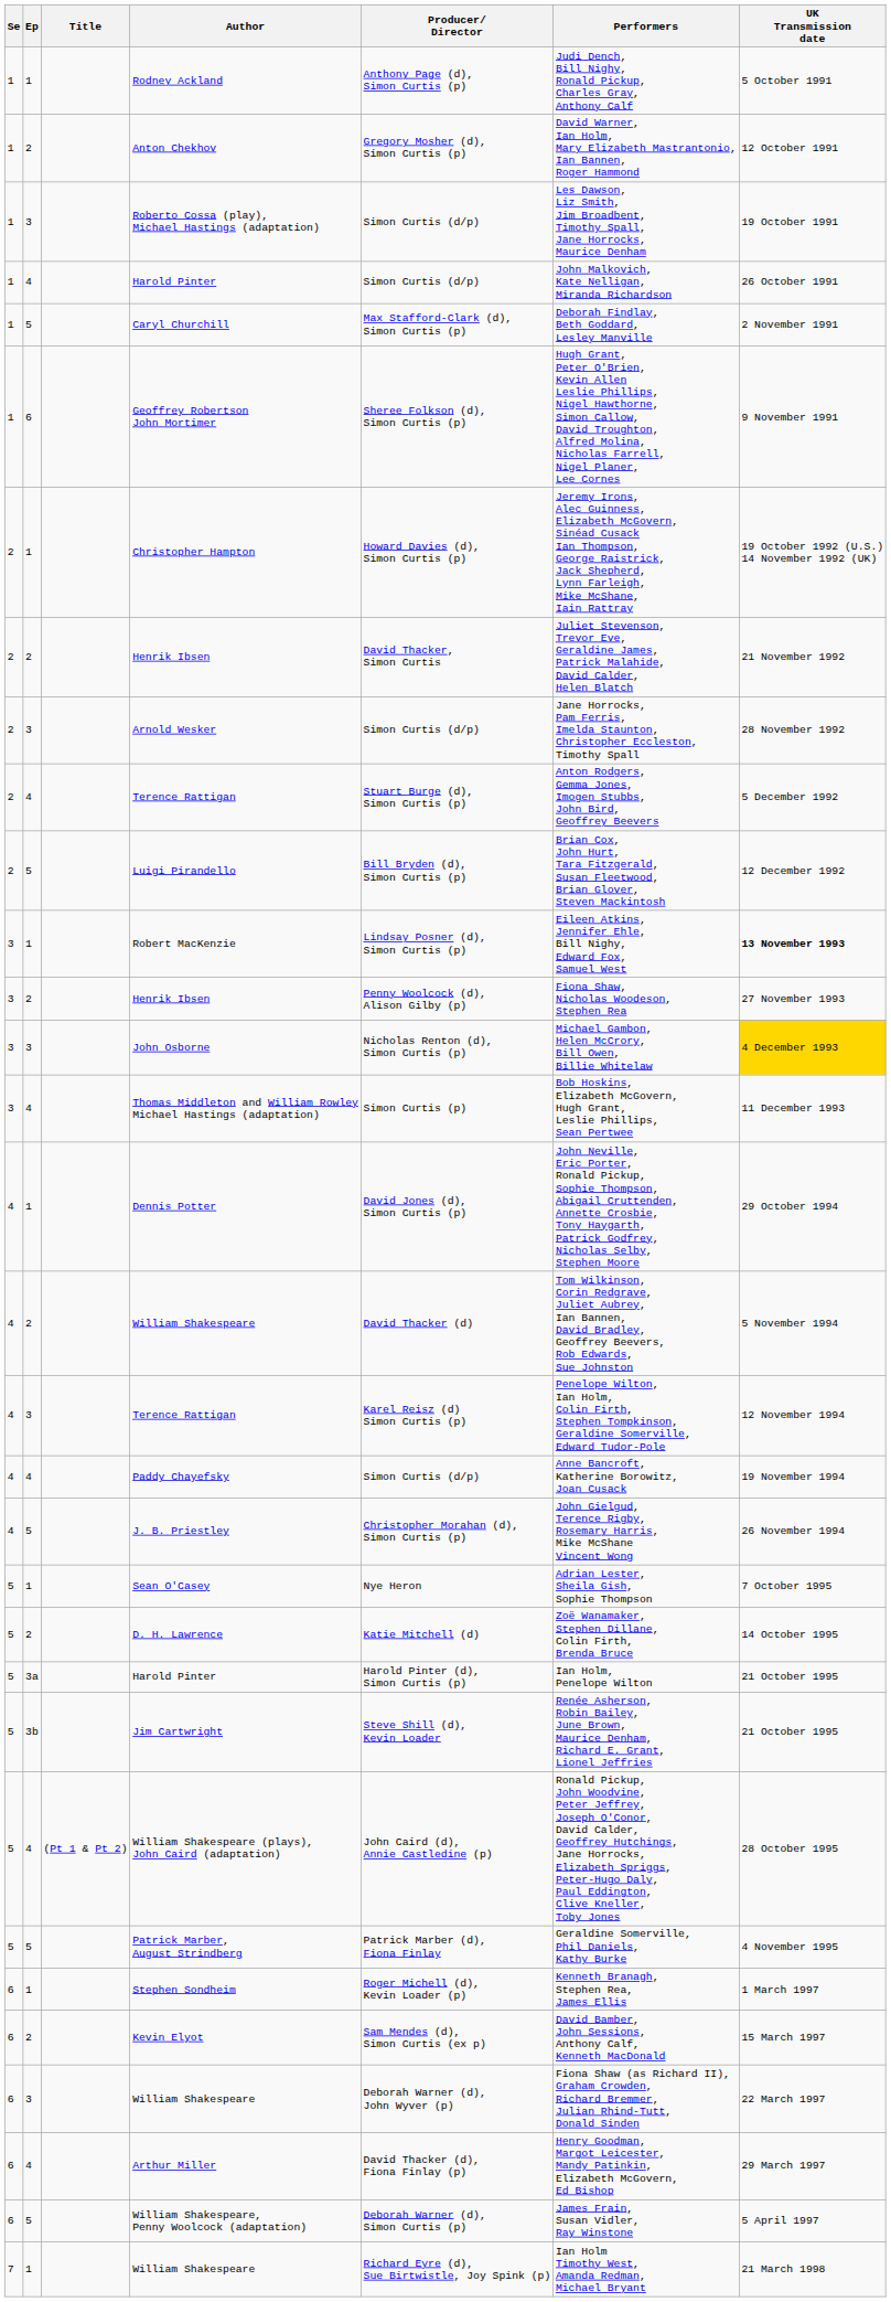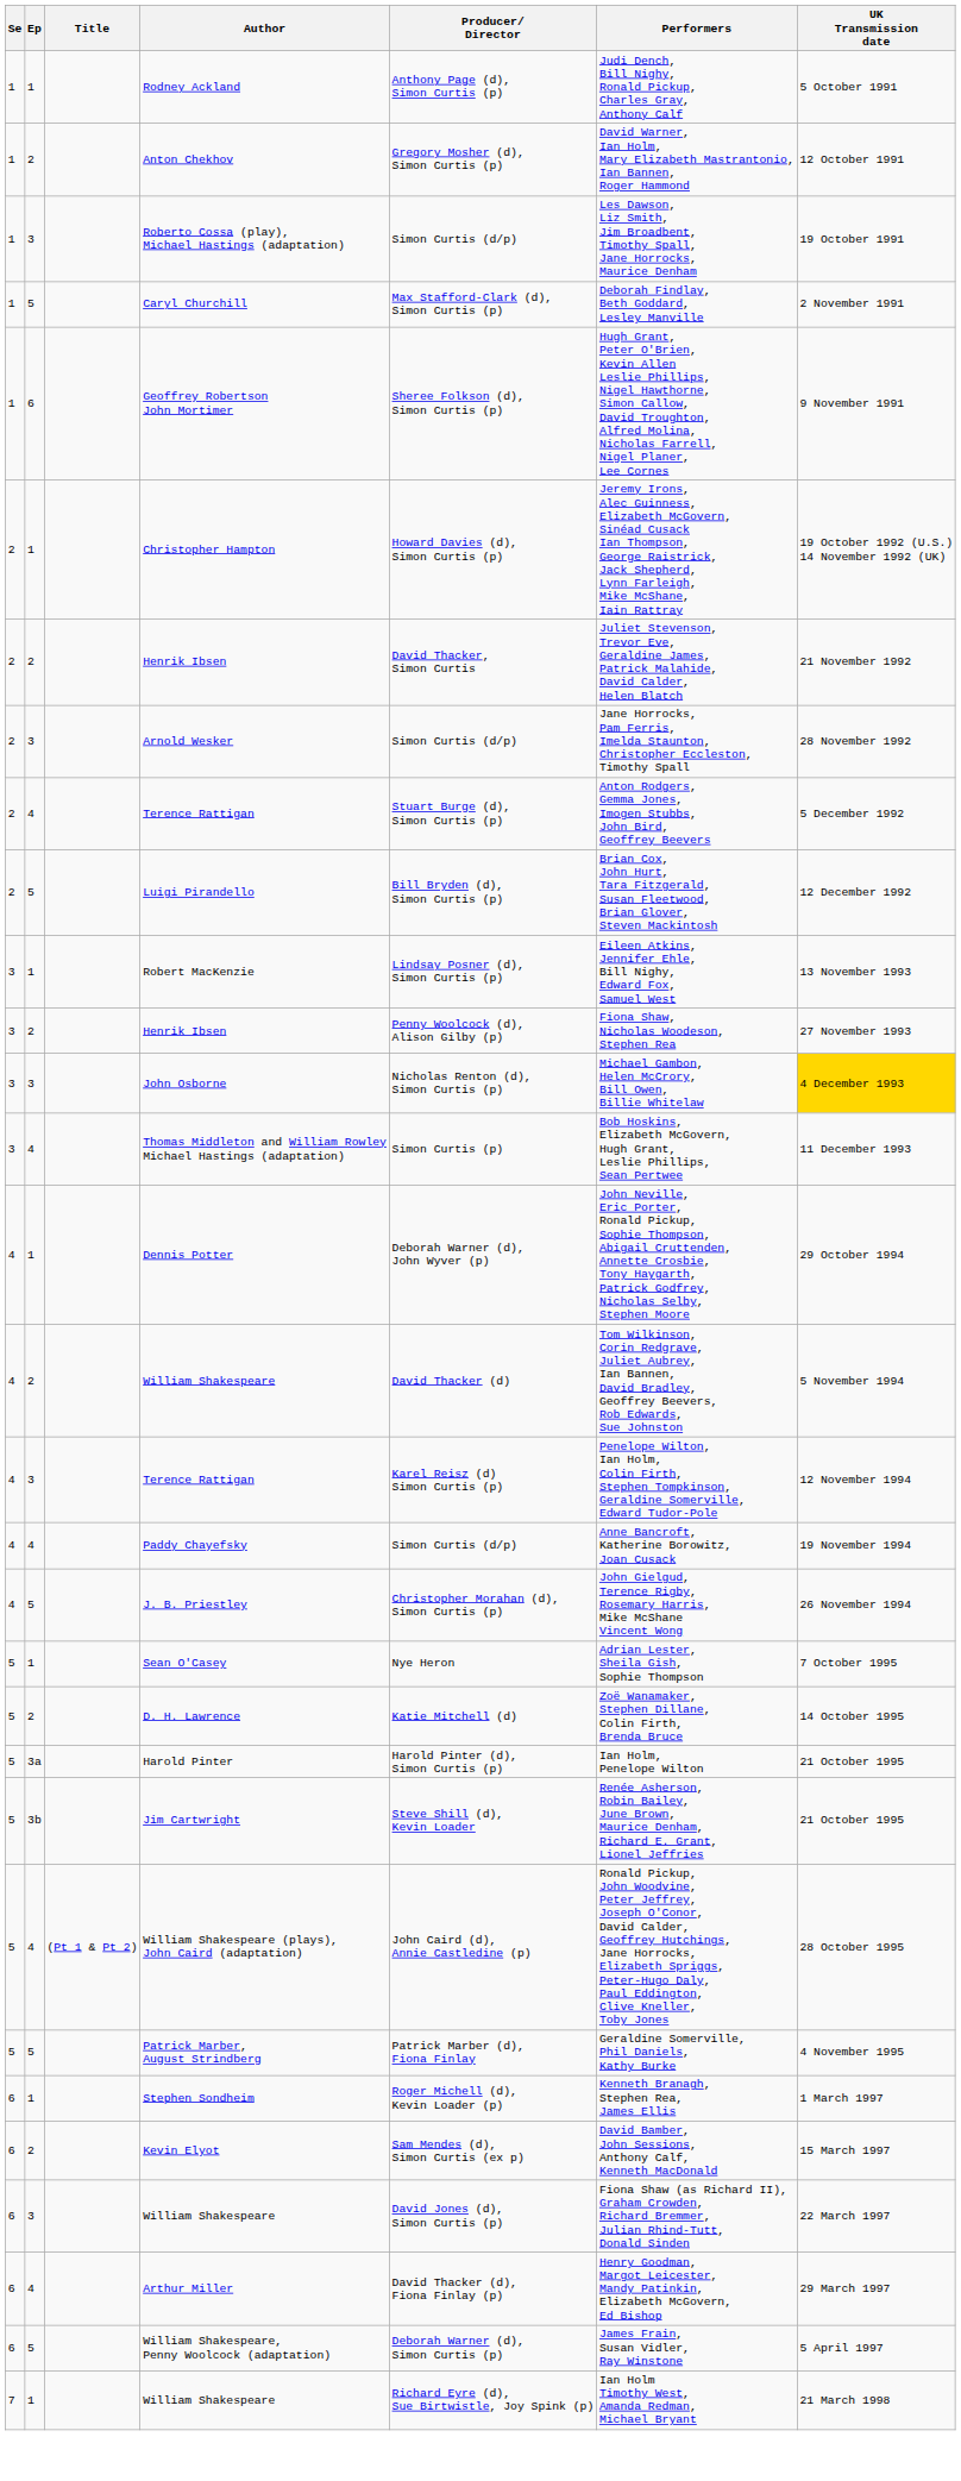 <table class="wikitable" style="text-align:left;">
 <tr>
 <th>Se</th>
 <th>Ep</th>
 <th>Title</th>
 <th>Author</th>
 <th>Producer/<br>Director</th>
 <th>Performers</th>
 <th>UK<br>Transmission<br>date</th>
 </tr>
 <tr>
 <td>1</td>
 <td>1</td>
 <td><em></em></td>
 <td><a href='#'>Rodney Ackland</a></td>
 <td><a href='#'>Anthony Page</a> (d),<br><a href='#'>Simon Curtis</a> (p)</td>
 <td><a href='#'>Judi Dench</a>,<br><a href='#'>Bill Nighy</a>,<br><a href='#'>Ronald Pickup</a>,<br><a href='#'>Charles Gray</a>,<br><a href='#'>Anthony Calf</a></td>
 <td>5 October 1991</td>
 </tr>
 <tr>
 <td>1</td>
 <td>2</td>
 <td><em></em></td>
 <td><a href='#'>Anton Chekhov</a></td>
 <td><a href='#'>Gregory Mosher</a> (d),<br>Simon Curtis (p)</td>
 <td><a href='#'>David Warner</a>,<br><a href='#'>Ian Holm</a>,<br><a href='#'>Mary Elizabeth Mastrantonio</a>,<br><a href='#'>Ian Bannen</a>,<br><a href='#'>Roger Hammond</a></td>
 <td>12 October 1991</td>
 </tr>
 <tr>
 <td>1</td>
 <td>3</td>
 <td><em></em></td>
 <td><a href='#'>Roberto Cossa</a> (play),<br><a href='#'>Michael Hastings</a> (adaptation)</td>
 <td>Simon Curtis (d/p)</td>
 <td><a href='#'>Les Dawson</a>,<br><a href='#'>Liz Smith</a>,<br><a href='#'>Jim Broadbent</a>,<br><a href='#'>Timothy Spall</a>,<br><a href='#'>Jane Horrocks</a>,<br><a href='#'>Maurice Denham</a></td>
 <td>19 October 1991</td>
-</tr>
-<tr>
-<td>1</td>
-<td>4</td>
-<td><em></em></td>
-<td><a href='#'>Harold Pinter</a></td>
-<td>Simon Curtis (d/p)</td>
-<td><a href='#'>John Malkovich</a>,<br><a href='#'>Kate Nelligan</a>,<br><a href='#'>Miranda Richardson</a></td>
-<td>26 October 1991</td>
 </tr>
 <tr>
 <td>1</td>
 <td>5</td>
 <td><em></em></td>
 <td><a href='#'>Caryl Churchill</a></td>
 <td><a href='#'>Max Stafford-Clark</a> (d),<br>Simon Curtis (p)</td>
 <td><a href='#'>Deborah Findlay</a>,<br><a href='#'>Beth Goddard</a>,<br><a href='#'>Lesley Manville</a></td>
 <td>2 November 1991</td>
 </tr>
 <tr>
 <td>1</td>
 <td>6</td>
 <td><em></em></td>
 <td><a href='#'>Geoffrey Robertson</a><br><a href='#'>John Mortimer</a></td>
 <td><a href='#'>Sheree Folkson</a> (d),<br>Simon Curtis (p)</td>
 <td><a href='#'>Hugh Grant</a>,<br><a href='#'>Peter O'Brien</a>,<br><a href='#'>Kevin Allen</a><br><a href='#'>Leslie Phillips</a>,<br><a href='#'>Nigel Hawthorne</a>,<br><a href='#'>Simon Callow</a>,<br><a href='#'>David Troughton</a>,<br><a href='#'>Alfred Molina</a>,<br><a href='#'>Nicholas Farrell</a>,<br><a href='#'>Nigel Planer</a>,<br><a href='#'>Lee Cornes</a></td>
 <td>9 November 1991</td>
 </tr>
 <tr>
 <td>2</td>
 <td>1</td>
 <td><em></em></td>
 <td><a href='#'>Christopher Hampton</a></td>
 <td><a href='#'>Howard Davies</a> (d),<br>Simon Curtis (p)</td>
 <td><a href='#'>Jeremy Irons</a>,<br><a href='#'>Alec Guinness</a>,<br><a href='#'>Elizabeth McGovern</a>,<br><a href='#'>Sinéad Cusack</a><br><a href='#'>Ian Thompson</a>,<br><a href='#'>George Raistrick</a>,<br><a href='#'>Jack Shepherd</a>,<br><a href='#'>Lynn Farleigh</a>,<br><a href='#'>Mike McShane</a>,<br><a href='#'>Iain Rattray</a></td>
 <td>19 October 1992 (U.S.)<br>14 November 1992 (UK)</td>
 </tr>
 <tr>
 <td>2</td>
 <td>2</td>
 <td><em></em></td>
 <td><a href='#'>Henrik Ibsen</a></td>
 <td><a href='#'>David Thacker</a>,<br>Simon Curtis</td>
 <td><a href='#'>Juliet Stevenson</a>,<br><a href='#'>Trevor Eve</a>,<br><a href='#'>Geraldine James</a>,<br><a href='#'>Patrick Malahide</a>,<br><a href='#'>David Calder</a>,<br><a href='#'>Helen Blatch</a></td>
 <td>21 November 1992</td>
 </tr>
 <tr>
 <td>2</td>
 <td>3</td>
 <td><em></em></td>
 <td><a href='#'>Arnold Wesker</a></td>
 <td>Simon Curtis (d/p)</td>
 <td>Jane Horrocks,<br><a href='#'>Pam Ferris</a>,<br><a href='#'>Imelda Staunton</a>,<br><a href='#'>Christopher Eccleston</a>,<br>Timothy Spall</td>
 <td>28 November 1992</td>
 </tr>
 <tr>
 <td>2</td>
 <td>4</td>
 <td><em></em></td>
 <td><a href='#'>Terence Rattigan</a></td>
 <td><a href='#'>Stuart Burge</a> (d),<br>Simon Curtis (p)</td>
 <td><a href='#'>Anton Rodgers</a>,<br><a href='#'>Gemma Jones</a>,<br><a href='#'>Imogen Stubbs</a>,<br><a href='#'>John Bird</a>,<br><a href='#'>Geoffrey Beevers</a></td>
 <td>5 December 1992</td>
 </tr>
 <tr>
 <td>2</td>
 <td>5</td>
 <td><em></em></td>
 <td><a href='#'>Luigi Pirandello</a></td>
 <td><a href='#'>Bill Bryden</a> (d),<br>Simon Curtis (p)</td>
 <td><a href='#'>Brian Cox</a>,<br><a href='#'>John Hurt</a>,<br><a href='#'>Tara Fitzgerald</a>,<br><a href='#'>Susan Fleetwood</a>,<br><a href='#'>Brian Glover</a>,<br><a href='#'>Steven Mackintosh</a></td>
 <td>12 December 1992</td>
 </tr>
 <tr>
 <td>3</td>
 <td>1</td>
 <td><em></em></td>
 <td>Robert MacKenzie</td>
 <td><a href='#'>Lindsay Posner</a> (d),<br>Simon Curtis (p)</td>
 <td><a href='#'>Eileen Atkins</a>,<br><a href='#'>Jennifer Ehle</a>,<br>Bill Nighy,<br><a href='#'>Edward Fox</a>,<br><a href='#'>Samuel West</a></td>
-<td><strong>13 November 1993</strong></td>
+<td>13 November 1993</td>
 </tr>
 <tr>
 <td>3</td>
 <td>2</td>
 <td><em></em></td>
 <td><a href='#'>Henrik Ibsen</a></td>
 <td><a href='#'>Penny Woolcock</a> (d),<br>Alison Gilby (p)</td>
 <td><a href='#'>Fiona Shaw</a>,<br><a href='#'>Nicholas Woodeson</a>,<br><a href='#'>Stephen Rea</a></td>
 <td>27 November 1993</td>
 </tr>
 <tr>
 <td>3</td>
 <td>3</td>
 <td><em></em></td>
 <td><a href='#'>John Osborne</a></td>
 <td>Nicholas Renton (d),<br>Simon Curtis (p)</td>
 <td><a href='#'>Michael Gambon</a>,<br><a href='#'>Helen McCrory</a>,<br><a href='#'>Bill Owen</a>,<br><a href='#'>Billie Whitelaw</a></td>
 <td style="background: gold;">4 December 1993</td>
 </tr>
 <tr>
 <td>3</td>
 <td>4</td>
 <td><em></em></td>
 <td><a href='#'>Thomas Middleton</a> and <a href='#'>William Rowley</a><br>Michael Hastings (adaptation)</td>
 <td>Simon Curtis (p)</td>
 <td><a href='#'>Bob Hoskins</a>,<br>Elizabeth McGovern,<br>Hugh Grant,<br>Leslie Phillips,<br><a href='#'>Sean Pertwee</a></td>
 <td>11 December 1993</td>
 </tr>
 <tr>
 <td>4</td>
 <td>1</td>
 <td><em></em></td>
 <td><a href='#'>Dennis Potter</a></td>
-<td><a href='#'>David Jones</a> (d),<br>Simon Curtis (p)</td>
+<td>Deborah Warner (d),<br>John Wyver (p)</td>
 <td><a href='#'>John Neville</a>,<br><a href='#'>Eric Porter</a>,<br>Ronald Pickup,<br><a href='#'>Sophie Thompson</a>,<br><a href='#'>Abigail Cruttenden</a>,<br><a href='#'>Annette Crosbie</a>,<br><a href='#'>Tony Haygarth</a>,<br><a href='#'>Patrick Godfrey</a>,<br><a href='#'>Nicholas Selby</a>,<br><a href='#'>Stephen Moore</a></td>
 <td>29 October 1994</td>
 </tr>
 <tr>
 <td>4</td>
 <td>2</td>
 <td><em></em></td>
 <td><a href='#'>William Shakespeare</a></td>
 <td><a href='#'>David Thacker</a> (d)</td>
 <td><a href='#'>Tom Wilkinson</a>,<br><a href='#'>Corin Redgrave</a>,<br><a href='#'>Juliet Aubrey</a>,<br>Ian Bannen,<br><a href='#'>David Bradley</a>,<br>Geoffrey Beevers,<br><a href='#'>Rob Edwards</a>,<br><a href='#'>Sue Johnston</a></td>
 <td>5 November 1994</td>
 </tr>
 <tr>
 <td>4</td>
 <td>3</td>
 <td><em></em></td>
 <td><a href='#'>Terence Rattigan</a></td>
 <td><a href='#'>Karel Reisz</a> (d)<br>Simon Curtis (p)</td>
 <td><a href='#'>Penelope Wilton</a>,<br>Ian Holm,<br><a href='#'>Colin Firth</a>,<br><a href='#'>Stephen Tompkinson</a>,<br><a href='#'>Geraldine Somerville</a>,<br><a href='#'>Edward Tudor-Pole</a></td>
 <td>12 November 1994</td>
 </tr>
 <tr>
 <td>4</td>
 <td>4</td>
 <td><em></em></td>
 <td><a href='#'>Paddy Chayefsky</a></td>
 <td>Simon Curtis (d/p)</td>
 <td><a href='#'>Anne Bancroft</a>,<br>Katherine Borowitz,<br><a href='#'>Joan Cusack</a></td>
 <td>19 November 1994</td>
 </tr>
 <tr>
 <td>4</td>
 <td>5</td>
 <td><em></em></td>
 <td><a href='#'>J. B. Priestley</a></td>
 <td><a href='#'>Christopher Morahan</a> (d),<br>Simon Curtis (p)</td>
 <td><a href='#'>John Gielgud</a>,<br><a href='#'>Terence Rigby</a>,<br><a href='#'>Rosemary Harris</a>,<br>Mike McShane<br><a href='#'>Vincent Wong</a></td>
 <td>26 November 1994</td>
 </tr>
 <tr>
 <td>5</td>
 <td>1</td>
 <td><em></em></td>
 <td><a href='#'>Sean O'Casey</a></td>
 <td>Nye Heron</td>
 <td><a href='#'>Adrian Lester</a>,<br><a href='#'>Sheila Gish</a>,<br>Sophie Thompson</td>
 <td>7 October 1995</td>
 </tr>
 <tr>
 <td>5</td>
 <td>2</td>
 <td><em></em></td>
 <td><a href='#'>D. H. Lawrence</a></td>
 <td><a href='#'>Katie Mitchell</a> (d)</td>
 <td><a href='#'>Zoë Wanamaker</a>,<br><a href='#'>Stephen Dillane</a>,<br>Colin Firth,<br><a href='#'>Brenda Bruce</a></td>
 <td>14 October 1995</td>
 </tr>
 <tr>
 <td>5</td>
 <td>3a</td>
 <td><em></em></td>
 <td>Harold Pinter</td>
 <td>Harold Pinter (d),<br>Simon Curtis (p)</td>
 <td>Ian Holm,<br>Penelope Wilton</td>
 <td>21 October 1995</td>
 </tr>
 <tr>
 <td>5</td>
 <td>3b</td>
 <td><em></em></td>
 <td><a href='#'>Jim Cartwright</a></td>
 <td><a href='#'>Steve Shill</a> (d),<br><a href='#'>Kevin Loader</a></td>
 <td><a href='#'>Renée Asherson</a>,<br><a href='#'>Robin Bailey</a>,<br><a href='#'>June Brown</a>,<br><a href='#'>Maurice Denham</a>,<br><a href='#'>Richard E. Grant</a>,<br><a href='#'>Lionel Jeffries</a></td>
 <td>21 October 1995</td>
 </tr>
 <tr>
 <td>5</td>
 <td>4</td>
 <td><em></em> (<a href='#'>Pt 1</a> & <a href='#'>Pt 2</a>)</td>
 <td>William Shakespeare (plays),<br><a href='#'>John Caird</a> (adaptation)</td>
 <td>John Caird (d),<br><a href='#'>Annie Castledine</a> (p)</td>
 <td>Ronald Pickup,<br><a href='#'>John Woodvine</a>,<br><a href='#'>Peter Jeffrey</a>,<br><a href='#'>Joseph O'Conor</a>,<br>David Calder,<br><a href='#'>Geoffrey Hutchings</a>,<br>Jane Horrocks,<br><a href='#'>Elizabeth Spriggs</a>,<br><a href='#'>Peter-Hugo Daly</a>,<br><a href='#'>Paul Eddington</a>,<br><a href='#'>Clive Kneller</a>,<br><a href='#'>Toby Jones</a></td>
 <td>28 October 1995</td>
 </tr>
 <tr>
 <td>5</td>
 <td>5</td>
 <td><em></em></td>
 <td><a href='#'>Patrick Marber</a>,<br><a href='#'>August Strindberg</a></td>
 <td>Patrick Marber (d),<br><a href='#'>Fiona Finlay</a></td>
 <td>Geraldine Somerville,<br><a href='#'>Phil Daniels</a>,<br><a href='#'>Kathy Burke</a></td>
 <td>4 November 1995</td>
 </tr>
 <tr>
 <td>6</td>
 <td>1</td>
 <td><em></em></td>
 <td><a href='#'>Stephen Sondheim</a></td>
 <td><a href='#'>Roger Michell</a> (d),<br>Kevin Loader (p)</td>
 <td><a href='#'>Kenneth Branagh</a>,<br>Stephen Rea,<br><a href='#'>James Ellis</a></td>
 <td>1 March 1997</td>
 </tr>
 <tr>
 <td>6</td>
 <td>2</td>
 <td><em></em></td>
 <td><a href='#'>Kevin Elyot</a></td>
 <td><a href='#'>Sam Mendes</a> (d),<br>Simon Curtis (ex p)</td>
 <td><a href='#'>David Bamber</a>,<br><a href='#'>John Sessions</a>,<br>Anthony Calf,<br><a href='#'>Kenneth MacDonald</a></td>
 <td>15 March 1997</td>
 </tr>
 <tr>
 <td>6</td>
 <td>3</td>
 <td><em></em></td>
 <td>William Shakespeare</td>
-<td>Deborah Warner (d),<br>John Wyver (p)</td>
+<td><a href='#'>David Jones</a> (d),<br>Simon Curtis (p)</td>
 <td>Fiona Shaw (as Richard II),<br><a href='#'>Graham Crowden</a>,<br><a href='#'>Richard Bremmer</a>,<br><a href='#'>Julian Rhind-Tutt</a>,<br><a href='#'>Donald Sinden</a></td>
 <td>22 March 1997</td>
 </tr>
 <tr>
 <td>6</td>
 <td>4</td>
 <td><em></em></td>
 <td><a href='#'>Arthur Miller</a></td>
 <td>David Thacker (d),<br>Fiona Finlay (p)</td>
 <td><a href='#'>Henry Goodman</a>,<br><a href='#'>Margot Leicester</a>,<br><a href='#'>Mandy Patinkin</a>,<br>Elizabeth McGovern,<br><a href='#'>Ed Bishop</a></td>
 <td>29 March 1997</td>
 </tr>
 <tr>
 <td>6</td>
 <td>5</td>
 <td><em></em></td>
 <td>William Shakespeare,<br>Penny Woolcock (adaptation)</td>
 <td><a href='#'>Deborah Warner</a> (d),<br>Simon Curtis (p)</td>
 <td><a href='#'>James Frain</a>,<br>Susan Vidler,<br><a href='#'>Ray Winstone</a></td>
 <td>5 April 1997</td>
 </tr>
 <tr>
 <td>7</td>
 <td>1</td>
 <td><em></em></td>
 <td>William Shakespeare</td>
 <td><a href='#'>Richard Eyre</a> (d),<br><a href='#'>Sue Birtwistle</a>, Joy Spink (p)</td>
 <td>Ian Holm<br><a href='#'>Timothy West</a>,<br><a href='#'>Amanda Redman</a>,<br><a href='#'>Michael Bryant</a></td>
 <td>21 March 1998</td>
 </tr>
 </table>
